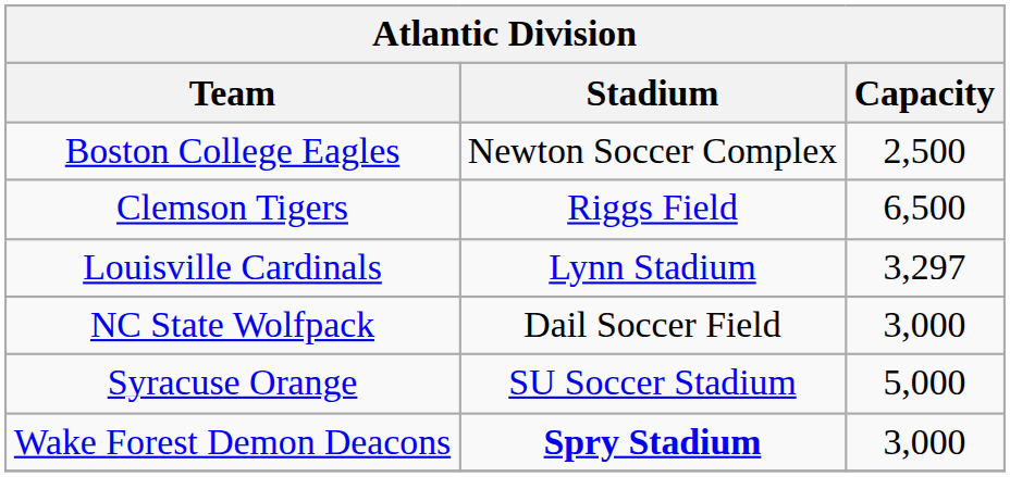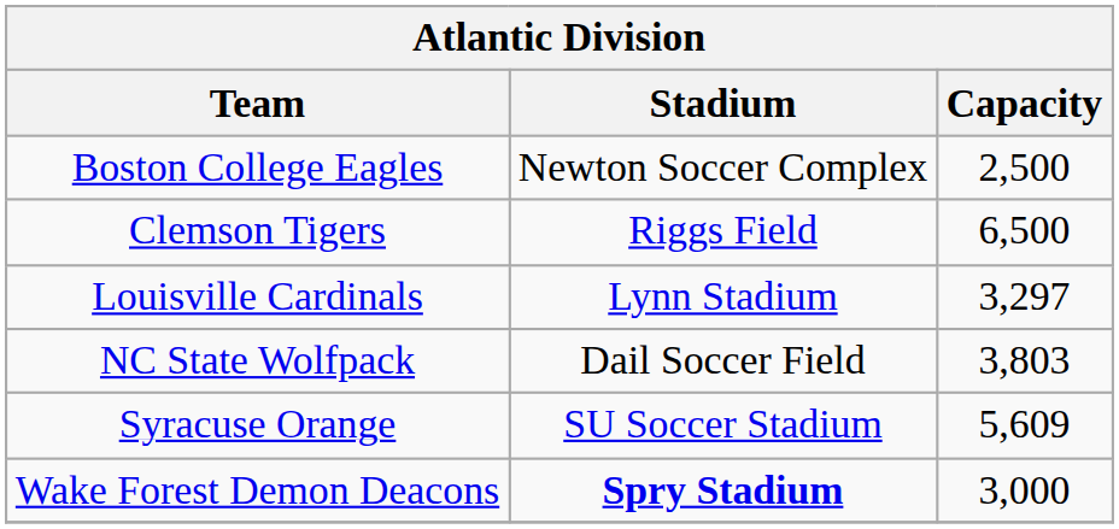 <table class="wikitable" style="text-align:center">
 <tr>
 <th colspan=3>Atlantic Division</th>
 </tr>
 <tr>
 <th>Team</th>
 <th>Stadium</th>
 <th>Capacity</th>
 </tr>
 <tr>
 <td><a href='#'>Boston College Eagles</a></td>
 <td>Newton Soccer Complex</td>
 <td>2,500</td>
 </tr>
 <tr>
 <td><a href='#'>Clemson Tigers</a></td>
 <td><a href='#'>Riggs Field</a></td>
 <td>6,500</td>
 </tr>
 <tr>
 <td><a href='#'>Louisville Cardinals</a></td>
 <td><a href='#'>Lynn Stadium</a></td>
 <td>3,297</td>
 </tr>
 <tr>
 <td><a href='#'>NC State Wolfpack</a></td>
 <td>Dail Soccer Field</td>
-<td>3,000</td>
+<td>3,803</td>
 </tr>
 <tr>
 <td><a href='#'>Syracuse Orange</a></td>
 <td><a href='#'>SU Soccer Stadium</a></td>
-<td>5,000</td>
+<td>5,609</td>
 </tr>
 <tr>
 <td><a href='#'>Wake Forest Demon Deacons</a></td>
 <td><strong><a href='#'>Spry Stadium</a></strong></td>
 <td>3,000</td>
 </tr>
 <tr>
 </tr>
 </table>
